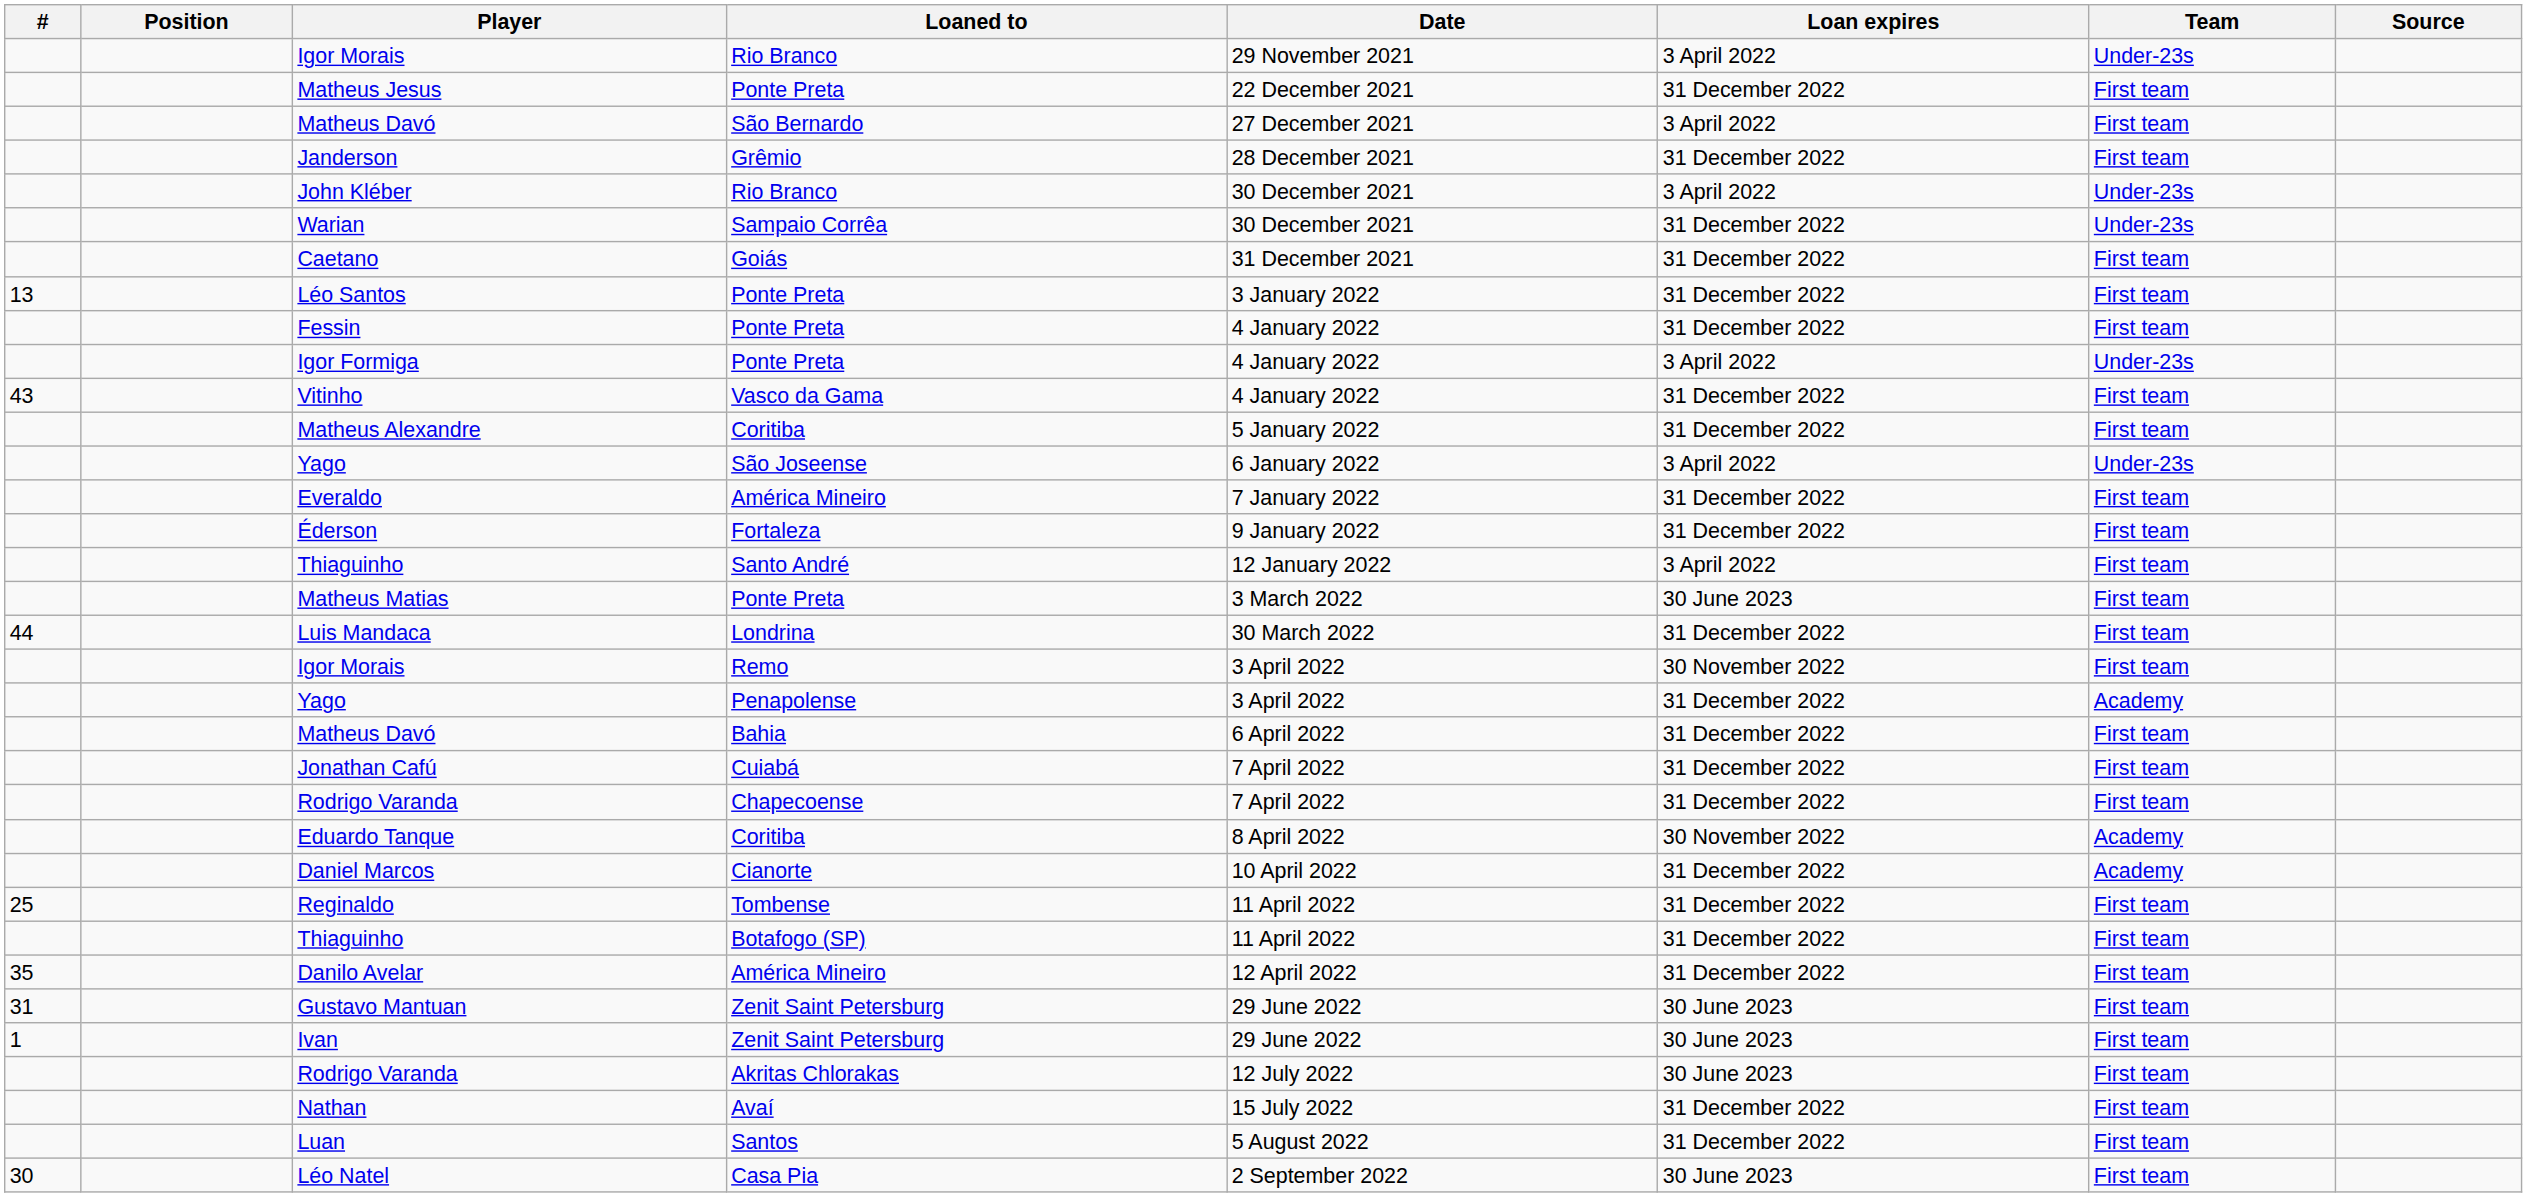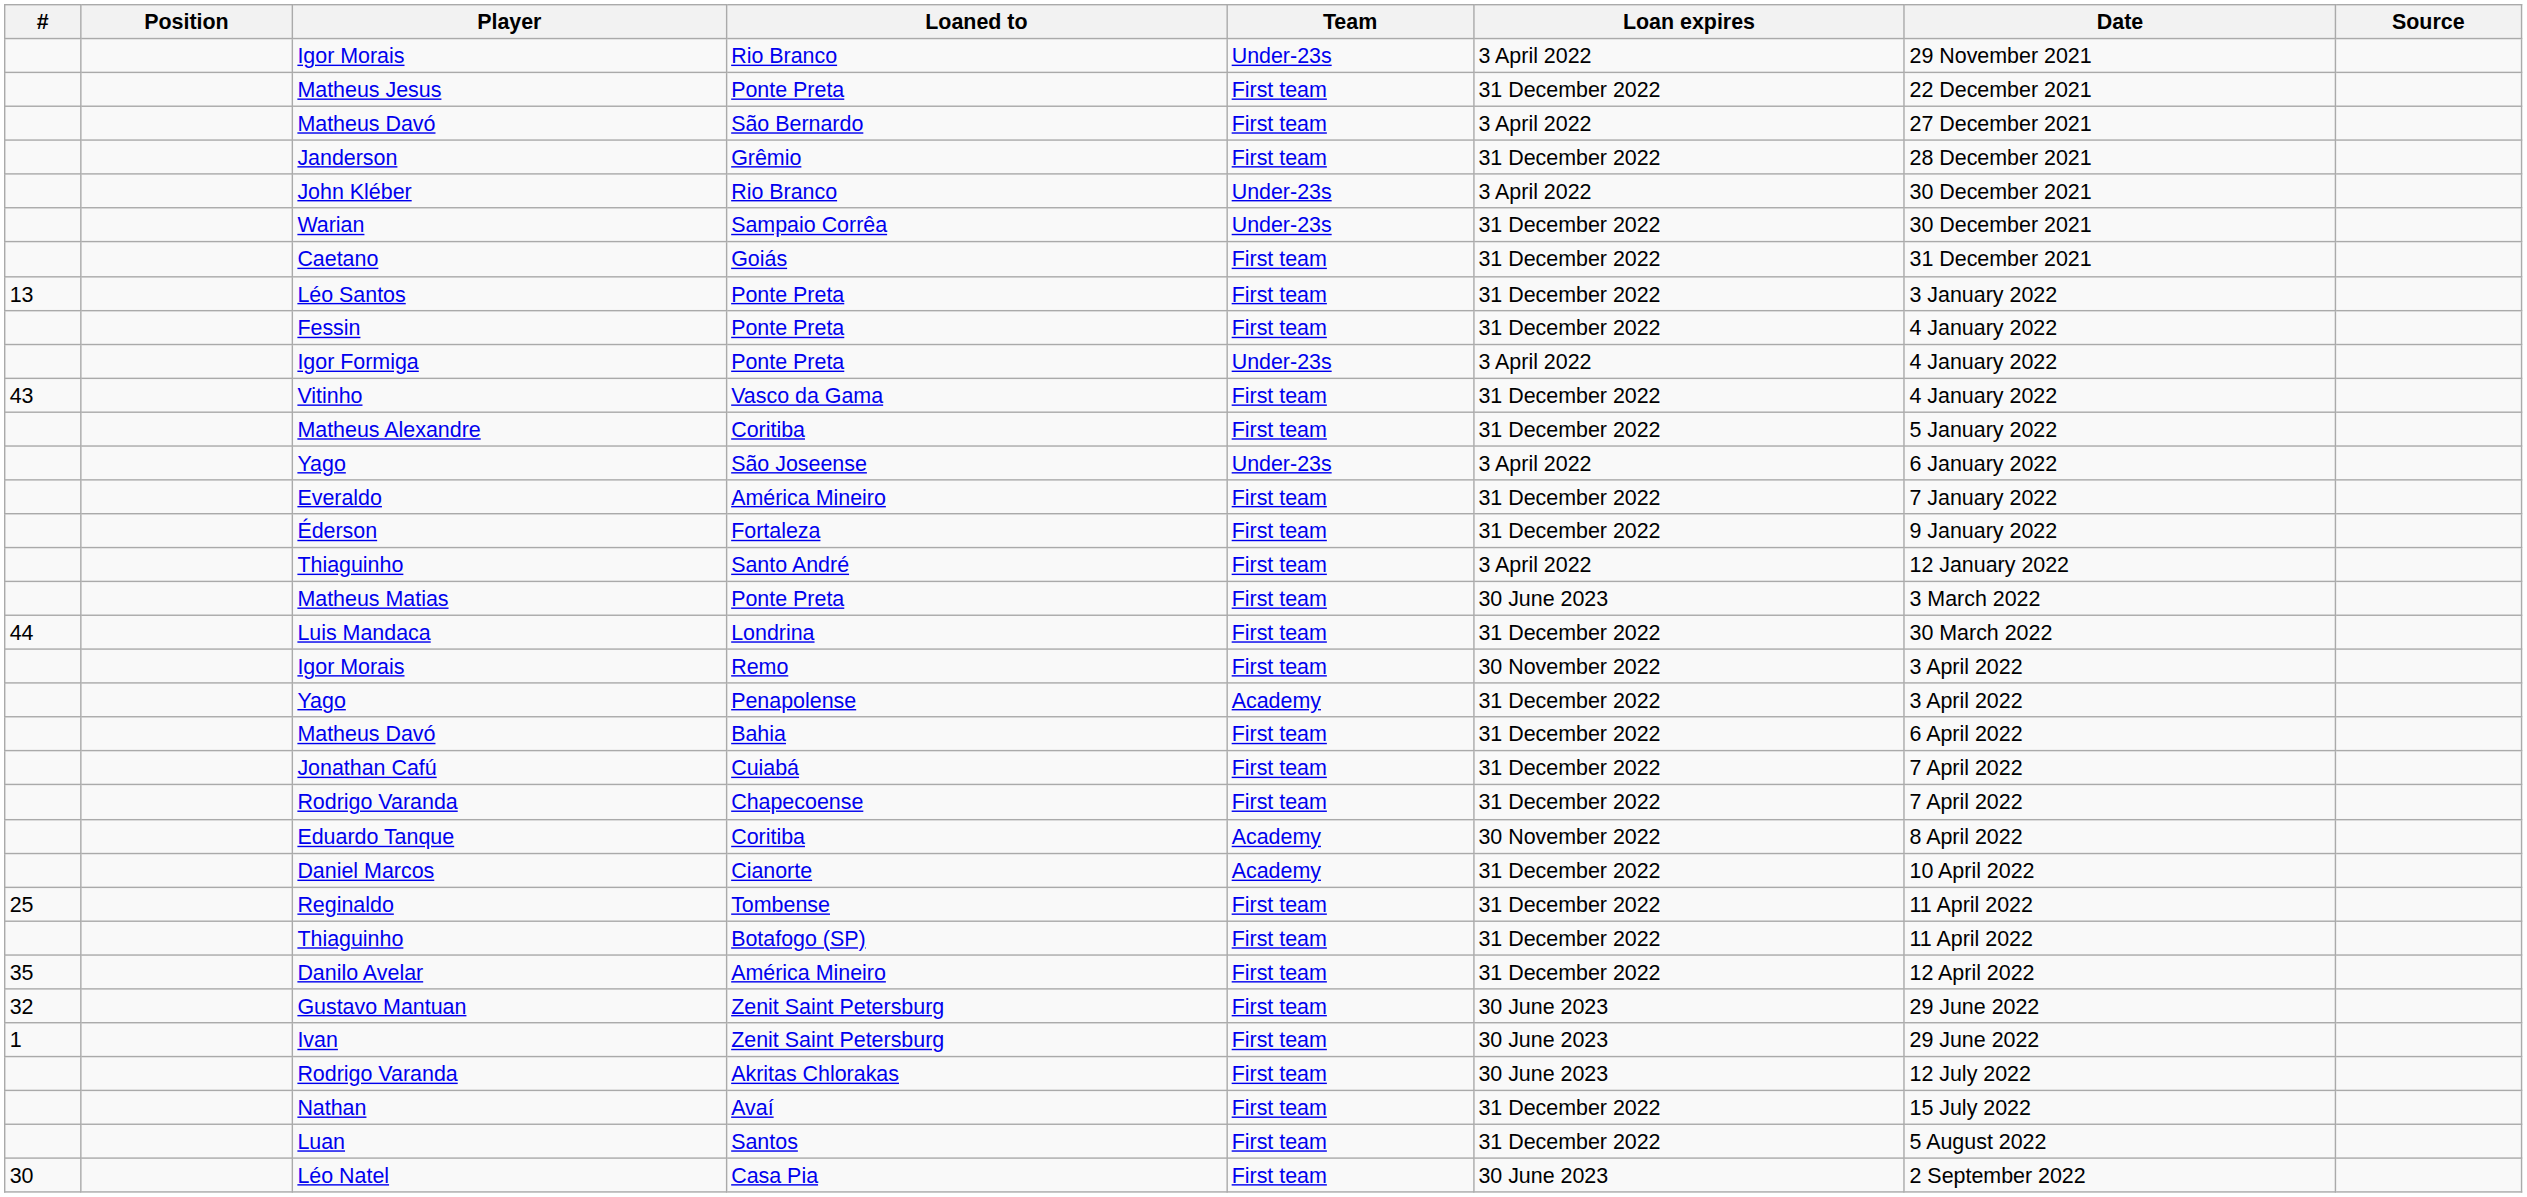 <table class="wikitable sortable" style="width:90%; text-align:center; font-size:95%; text-align:left;">
 <tr>
 <th><strong>#</strong></th>
 <th><strong>Position </strong></th>
 <th><strong>Player </strong></th>
 <th><strong>Loaned to</strong></th>
+<th><strong>Team</strong></th>
+<th><strong>Loan expires </strong></th>
 <th><strong>Date </strong></th>
-<th><strong>Loan expires </strong></th>
-<th><strong>Team</strong></th>
 <th><strong>Source</strong></th>
 </tr>
 <tr>
 <td></td>
 <td></td>
 <td> <a href='#'>Igor Morais</a></td>
 <td> <a href='#'>Rio Branco</a></td>
+<td><a href='#'>Under-23s</a></td>
+<td>3 April 2022</td>
 <td>29 November 2021</td>
-<td>3 April 2022</td>
-<td><a href='#'>Under-23s</a></td>
 <td></td>
 </tr>
 <tr>
 <td></td>
 <td></td>
 <td> <a href='#'>Matheus Jesus</a></td>
 <td> <a href='#'>Ponte Preta</a></td>
+<td><a href='#'>First team</a></td>
+<td>31 December 2022</td>
 <td>22 December 2021</td>
-<td>31 December 2022</td>
-<td><a href='#'>First team</a></td>
 <td></td>
 </tr>
 <tr>
 <td></td>
 <td></td>
 <td> <a href='#'>Matheus Davó</a></td>
 <td> <a href='#'>São Bernardo</a></td>
+<td><a href='#'>First team</a></td>
+<td>3 April 2022</td>
 <td>27 December 2021</td>
-<td>3 April 2022</td>
-<td><a href='#'>First team</a></td>
 <td></td>
 </tr>
 <tr>
 <td></td>
 <td></td>
 <td> <a href='#'>Janderson</a></td>
 <td> <a href='#'>Grêmio</a></td>
+<td><a href='#'>First team</a></td>
+<td>31 December 2022</td>
 <td>28 December 2021</td>
-<td>31 December 2022</td>
-<td><a href='#'>First team</a></td>
 <td></td>
 </tr>
 <tr>
 <td></td>
 <td></td>
 <td> <a href='#'>John Kléber</a></td>
 <td> <a href='#'>Rio Branco</a></td>
+<td><a href='#'>Under-23s</a></td>
+<td>3 April 2022</td>
 <td>30 December 2021</td>
-<td>3 April 2022</td>
-<td><a href='#'>Under-23s</a></td>
 <td></td>
 </tr>
 <tr>
 <td></td>
 <td></td>
 <td> <a href='#'>Warian</a></td>
 <td> <a href='#'>Sampaio Corrêa</a></td>
+<td><a href='#'>Under-23s</a></td>
+<td>31 December 2022</td>
 <td>30 December 2021</td>
-<td>31 December 2022</td>
-<td><a href='#'>Under-23s</a></td>
 <td></td>
 </tr>
 <tr>
 <td></td>
 <td></td>
 <td> <a href='#'>Caetano</a></td>
 <td> <a href='#'>Goiás</a></td>
+<td><a href='#'>First team</a></td>
+<td>31 December 2022</td>
 <td>31 December 2021</td>
-<td>31 December 2022</td>
-<td><a href='#'>First team</a></td>
 <td></td>
 </tr>
 <tr>
 <td>13</td>
 <td></td>
 <td> <a href='#'>Léo Santos</a></td>
 <td> <a href='#'>Ponte Preta</a></td>
+<td><a href='#'>First team</a></td>
+<td>31 December 2022</td>
 <td>3 January 2022</td>
-<td>31 December 2022</td>
-<td><a href='#'>First team</a></td>
 <td></td>
 </tr>
 <tr>
 <td></td>
 <td></td>
 <td> <a href='#'>Fessin</a></td>
 <td> <a href='#'>Ponte Preta</a></td>
+<td><a href='#'>First team</a></td>
+<td>31 December 2022</td>
 <td>4 January 2022</td>
-<td>31 December 2022</td>
-<td><a href='#'>First team</a></td>
 <td></td>
 </tr>
 <tr>
 <td></td>
 <td></td>
 <td> <a href='#'>Igor Formiga</a></td>
 <td> <a href='#'>Ponte Preta</a></td>
+<td><a href='#'>Under-23s</a></td>
+<td>3 April 2022</td>
 <td>4 January 2022</td>
-<td>3 April 2022</td>
-<td><a href='#'>Under-23s</a></td>
 <td></td>
 </tr>
 <tr>
 <td>43</td>
 <td></td>
 <td> <a href='#'>Vitinho</a></td>
 <td> <a href='#'>Vasco da Gama</a></td>
+<td><a href='#'>First team</a></td>
+<td>31 December 2022 </td>
 <td>4 January 2022</td>
-<td>31 December 2022 </td>
-<td><a href='#'>First team</a></td>
 <td></td>
 </tr>
 <tr>
 <td></td>
 <td></td>
 <td> <a href='#'>Matheus Alexandre</a></td>
 <td> <a href='#'>Coritiba</a></td>
+<td><a href='#'>First team</a></td>
+<td>31 December 2022</td>
 <td>5 January 2022</td>
-<td>31 December 2022</td>
-<td><a href='#'>First team</a></td>
 <td></td>
 </tr>
 <tr>
 <td></td>
 <td></td>
 <td> <a href='#'>Yago</a></td>
 <td> <a href='#'>São Joseense</a></td>
+<td><a href='#'>Under-23s</a></td>
+<td>3 April 2022</td>
 <td>6 January 2022</td>
-<td>3 April 2022</td>
-<td><a href='#'>Under-23s</a></td>
 <td></td>
 </tr>
 <tr>
 <td></td>
 <td></td>
 <td> <a href='#'>Everaldo</a></td>
 <td> <a href='#'>América Mineiro</a></td>
+<td><a href='#'>First team</a></td>
+<td>31 December 2022</td>
 <td>7 January 2022</td>
-<td>31 December 2022</td>
-<td><a href='#'>First team</a></td>
 <td></td>
 </tr>
 <tr>
 <td></td>
 <td></td>
 <td> <a href='#'>Éderson</a></td>
 <td> <a href='#'>Fortaleza</a></td>
+<td><a href='#'>First team</a></td>
+<td>31 December 2022 </td>
 <td>9 January 2022</td>
-<td>31 December 2022 </td>
-<td><a href='#'>First team</a></td>
 <td></td>
 </tr>
 <tr>
 <td></td>
 <td></td>
 <td> <a href='#'>Thiaguinho</a></td>
 <td> <a href='#'>Santo André</a></td>
+<td><a href='#'>First team</a></td>
+<td>3 April 2022</td>
 <td>12 January 2022</td>
-<td>3 April 2022</td>
-<td><a href='#'>First team</a></td>
 <td></td>
 </tr>
 <tr>
 <td></td>
 <td></td>
 <td> <a href='#'>Matheus Matias</a></td>
 <td> <a href='#'>Ponte Preta</a></td>
+<td><a href='#'>First team</a></td>
+<td>30 June 2023</td>
 <td>3 March 2022</td>
-<td>30 June 2023</td>
-<td><a href='#'>First team</a></td>
 <td></td>
 </tr>
 <tr>
 <td>44</td>
 <td></td>
 <td> <a href='#'>Luis Mandaca</a></td>
 <td> <a href='#'>Londrina</a></td>
+<td><a href='#'>First team</a></td>
+<td>31 December 2022</td>
 <td>30 March 2022</td>
-<td>31 December 2022</td>
-<td><a href='#'>First team</a></td>
 <td></td>
 </tr>
 <tr>
 <td></td>
 <td></td>
 <td> <a href='#'>Igor Morais</a></td>
 <td> <a href='#'>Remo</a></td>
+<td><a href='#'>First team</a></td>
+<td>30 November 2022</td>
 <td>3 April 2022</td>
-<td>30 November 2022</td>
-<td><a href='#'>First team</a></td>
 <td></td>
 </tr>
 <tr>
 <td></td>
 <td></td>
 <td> <a href='#'>Yago</a></td>
 <td> <a href='#'>Penapolense</a></td>
+<td><a href='#'>Academy</a></td>
+<td>31 December 2022</td>
 <td>3 April 2022</td>
-<td>31 December 2022</td>
-<td><a href='#'>Academy</a></td>
 <td></td>
 </tr>
 <tr>
 <td></td>
 <td></td>
 <td> <a href='#'>Matheus Davó</a></td>
 <td> <a href='#'>Bahia</a></td>
+<td><a href='#'>First team</a></td>
+<td>31 December 2022</td>
 <td>6 April 2022</td>
-<td>31 December 2022</td>
-<td><a href='#'>First team</a></td>
 <td></td>
 </tr>
 <tr>
 <td></td>
 <td></td>
 <td> <a href='#'>Jonathan Cafú</a></td>
 <td> <a href='#'>Cuiabá</a></td>
+<td><a href='#'>First team</a></td>
+<td>31 December 2022</td>
 <td>7 April 2022</td>
-<td>31 December 2022</td>
-<td><a href='#'>First team</a></td>
 <td></td>
 </tr>
 <tr>
 <td></td>
 <td></td>
 <td> <a href='#'>Rodrigo Varanda</a></td>
 <td> <a href='#'>Chapecoense</a></td>
+<td><a href='#'>First team</a></td>
+<td>31 December 2022 </td>
 <td>7 April 2022</td>
-<td>31 December 2022 </td>
-<td><a href='#'>First team</a></td>
 <td></td>
 </tr>
 <tr>
 <td></td>
 <td></td>
 <td> <a href='#'>Eduardo Tanque</a></td>
 <td> <a href='#'>Coritiba</a></td>
+<td><a href='#'>Academy</a></td>
+<td>30 November 2022</td>
 <td>8 April 2022</td>
-<td>30 November 2022</td>
-<td><a href='#'>Academy</a></td>
 <td></td>
 </tr>
 <tr>
 <td></td>
 <td></td>
 <td> <a href='#'>Daniel Marcos</a></td>
 <td> <a href='#'>Cianorte</a></td>
+<td><a href='#'>Academy</a></td>
+<td>31 December 2022</td>
 <td>10 April 2022</td>
-<td>31 December 2022</td>
-<td><a href='#'>Academy</a></td>
 <td></td>
 </tr>
 <tr>
 <td>25</td>
 <td></td>
 <td> <a href='#'>Reginaldo</a></td>
 <td> <a href='#'>Tombense</a></td>
+<td><a href='#'>First team</a></td>
+<td>31 December 2022</td>
 <td>11 April 2022</td>
-<td>31 December 2022</td>
-<td><a href='#'>First team</a></td>
 <td></td>
 </tr>
 <tr>
 <td></td>
 <td></td>
 <td> <a href='#'>Thiaguinho</a></td>
 <td> <a href='#'>Botafogo (SP)</a></td>
+<td><a href='#'>First team</a></td>
+<td>31 December 2022</td>
 <td>11 April 2022</td>
-<td>31 December 2022</td>
-<td><a href='#'>First team</a></td>
 <td></td>
 </tr>
 <tr>
 <td>35</td>
 <td></td>
 <td> <a href='#'>Danilo Avelar</a></td>
 <td> <a href='#'>América Mineiro</a></td>
+<td><a href='#'>First team</a></td>
+<td>31 December 2022</td>
 <td>12 April 2022</td>
-<td>31 December 2022</td>
-<td><a href='#'>First team</a></td>
 <td></td>
 </tr>
 <tr>
-<td>31</td>
+<td>32</td>
 <td></td>
 <td> <a href='#'>Gustavo Mantuan</a></td>
 <td> <a href='#'>Zenit Saint Petersburg</a></td>
+<td><a href='#'>First team</a></td>
+<td>30 June 2023</td>
 <td>29 June 2022</td>
-<td>30 June 2023</td>
-<td><a href='#'>First team</a></td>
 <td></td>
 </tr>
 <tr>
 <td>1</td>
 <td></td>
 <td> <a href='#'>Ivan</a></td>
 <td> <a href='#'>Zenit Saint Petersburg</a></td>
+<td><a href='#'>First team</a></td>
+<td>30 June 2023</td>
 <td>29 June 2022</td>
-<td>30 June 2023</td>
-<td><a href='#'>First team</a></td>
 <td></td>
 </tr>
 <tr>
 <td></td>
 <td></td>
 <td> <a href='#'>Rodrigo Varanda</a></td>
 <td> <a href='#'>Akritas Chlorakas</a></td>
+<td><a href='#'>First team</a></td>
+<td>30 June 2023</td>
 <td>12 July 2022</td>
-<td>30 June 2023</td>
-<td><a href='#'>First team</a></td>
 <td></td>
 </tr>
 <tr>
 <td></td>
 <td></td>
 <td> <a href='#'>Nathan</a></td>
 <td> <a href='#'>Avaí</a></td>
+<td><a href='#'>First team</a></td>
+<td>31 December 2022</td>
 <td>15 July 2022</td>
-<td>31 December 2022</td>
-<td><a href='#'>First team</a></td>
 <td></td>
 </tr>
 <tr>
 <td></td>
 <td></td>
 <td> <a href='#'>Luan</a></td>
 <td> <a href='#'>Santos</a></td>
+<td><a href='#'>First team</a></td>
+<td>31 December 2022</td>
 <td>5 August 2022</td>
-<td>31 December 2022</td>
-<td><a href='#'>First team</a></td>
 <td></td>
 </tr>
 <tr>
 <td>30</td>
 <td></td>
 <td> <a href='#'>Léo Natel</a></td>
 <td> <a href='#'>Casa Pia</a></td>
+<td><a href='#'>First team</a></td>
+<td>30 June 2023</td>
 <td>2 September 2022</td>
-<td>30 June 2023</td>
-<td><a href='#'>First team</a></td>
 <td></td>
 </tr>
 </table>
